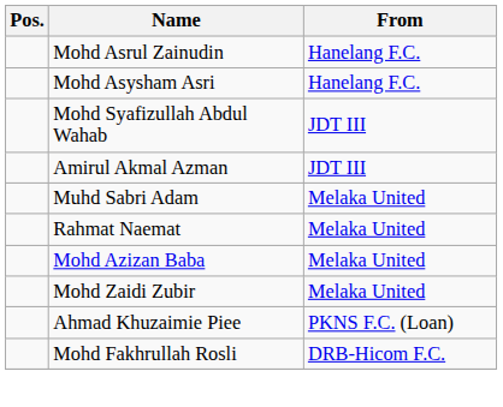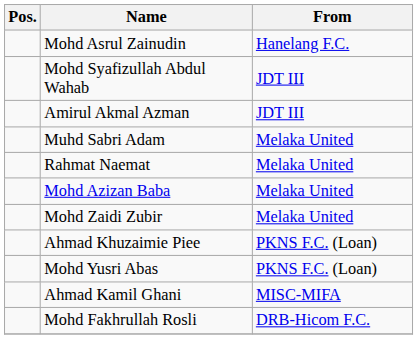 <table class="wikitable sortable">
 <tr>
 <th width= 25>Pos.</th>
 <th width= 200>Name</th>
 <th width= 150>From</th>
 </tr>
 <tr>
 <td></td>
 <td> Mohd Asrul Zainudin</td>
-<td> <a href='#'>Hanelang F.C.</a></td>
-</tr>
-<tr>
-<td></td>
-<td> Mohd Asysham Asri</td>
 <td> <a href='#'>Hanelang F.C.</a></td>
 </tr>
 <tr>
 <td></td>
 <td> Mohd Syafizullah Abdul Wahab</td>
 <td> <a href='#'>JDT III</a></td>
 </tr>
 <tr>
 <td></td>
 <td> Amirul Akmal Azman</td>
 <td> <a href='#'>JDT III</a></td>
 </tr>
 <tr>
 <td></td>
 <td> Muhd Sabri Adam</td>
 <td> <a href='#'>Melaka United</a></td>
 </tr>
 <tr>
 <td></td>
 <td> Rahmat Naemat</td>
 <td> <a href='#'>Melaka United</a></td>
 </tr>
 <tr>
 <td></td>
 <td> <a href='#'>Mohd Azizan Baba</a></td>
 <td> <a href='#'>Melaka United</a></td>
 </tr>
 <tr>
 <td></td>
 <td> Mohd Zaidi Zubir</td>
 <td> <a href='#'>Melaka United</a></td>
 </tr>
 <tr>
 <td></td>
 <td> Ahmad Khuzaimie Piee</td>
 <td> <a href='#'>PKNS F.C.</a> (Loan)</td>
 </tr>
 <tr>
 <td></td>
+<td> Mohd Yusri Abas</td>
+<td> <a href='#'>PKNS F.C.</a> (Loan)</td>
+</tr>
+<tr>
+<td></td>
+<td> Ahmad Kamil Ghani</td>
+<td> <a href='#'>MISC-MIFA</a></td>
+</tr>
+<tr>
+<td></td>
 <td> Mohd Fakhrullah Rosli</td>
 <td> <a href='#'>DRB-Hicom F.C.</a></td>
 </tr>
 <tr>
 </tr>
 </table>
